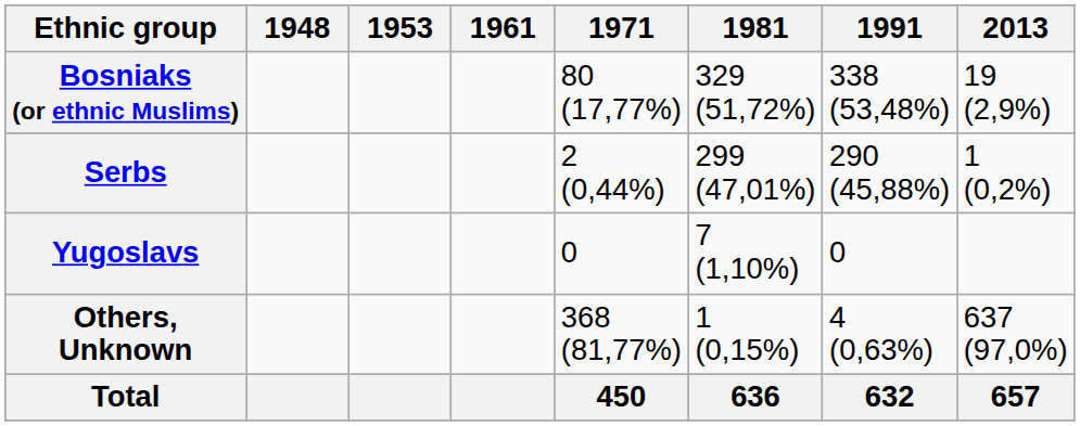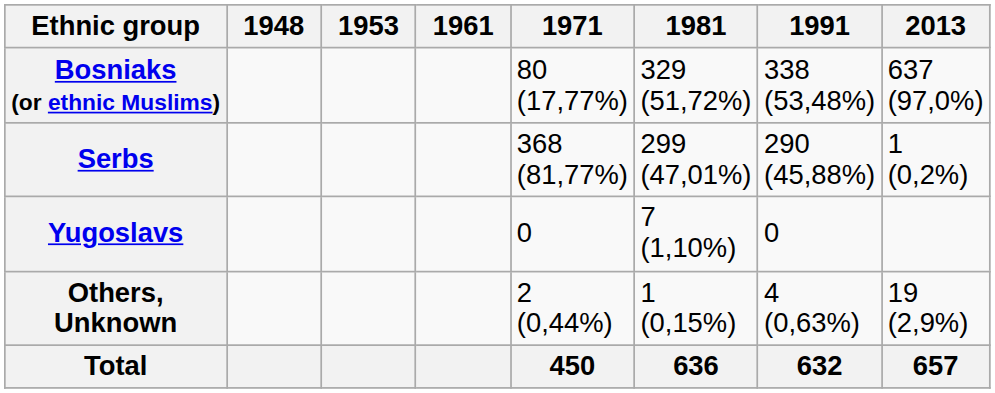 <table class="wikitable">
 <tr>
 <th>Ethnic group</th>
 <th style=width:3em>1948</th>
 <th style=width:3em>1953</th>
 <th style=width:3em>1961</th>
 <th style=width:3em>1971</th>
 <th style=width:3em>1981</th>
 <th style=width:3em>1991</th>
 <th style=width:3em>2013</th>
 </tr>
 <tr>
 <th><a href='#'>Bosniaks</a><br><small>(or <a href='#'>ethnic Muslims</a>)</small></th>
 <td></td>
 <td></td>
 <td></td>
 <td>80 (17,77%)</td>
 <td>329 (51,72%)</td>
 <td>338 (53,48%)</td>
-<td>19 (2,9%)</td>
+<td>637 (97,0%)</td>
 </tr>
 <tr>
 <th><a href='#'>Serbs</a></th>
 <td></td>
 <td></td>
 <td></td>
-<td>2 (0,44%)</td>
+<td>368 (81,77%)</td>
 <td>299 (47,01%)</td>
 <td>290 (45,88%)</td>
 <td>1 (0,2%)</td>
 </tr>
 <tr>
 <th><a href='#'>Yugoslavs</a></th>
 <td></td>
 <td></td>
 <td></td>
 <td>0</td>
 <td>7 (1,10%)</td>
 <td>0</td>
 </tr>
 <tr>
 <th>Others,<br>Unknown</th>
 <td></td>
 <td></td>
 <td></td>
-<td>368 (81,77%)</td>
+<td>2 (0,44%)</td>
 <td>1 (0,15%)</td>
 <td>4 (0,63%)</td>
-<td>637 (97,0%)</td>
+<td>19 (2,9%)</td>
 </tr>
 <tr>
 <th>Total</th>
 <th></th>
 <th></th>
 <th></th>
 <th>450</th>
 <th>636</th>
 <th>632</th>
 <th>657</th>
 </tr>
 </table>
